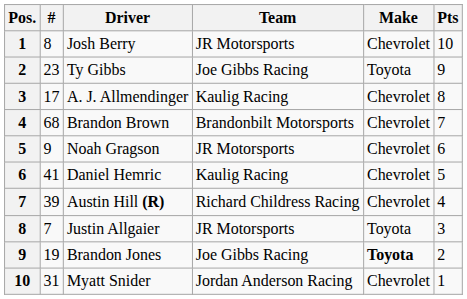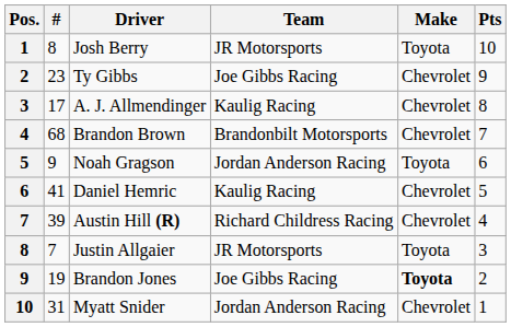 <table class="wikitable" style="font-size:95%">
 <tr>
 <th>Pos.</th>
 <th>#</th>
 <th>Driver</th>
 <th>Team</th>
 <th>Make</th>
 <th>Pts</th>
 </tr>
 <tr>
 <th>1</th>
 <td>8</td>
 <td>Josh Berry</td>
 <td>JR Motorsports</td>
-<td>Chevrolet</td>
+<td>Toyota</td>
 <td>10</td>
 </tr>
 <tr>
 <th>2</th>
 <td>23</td>
 <td>Ty Gibbs</td>
 <td>Joe Gibbs Racing</td>
-<td>Toyota</td>
+<td>Chevrolet</td>
 <td>9</td>
 </tr>
 <tr>
 <th>3</th>
 <td>17</td>
 <td>A. J. Allmendinger</td>
 <td>Kaulig Racing</td>
 <td>Chevrolet</td>
 <td>8</td>
 </tr>
 <tr>
 <th>4</th>
 <td>68</td>
 <td>Brandon Brown</td>
 <td>Brandonbilt Motorsports</td>
 <td>Chevrolet</td>
 <td>7</td>
 </tr>
 <tr>
 <th>5</th>
 <td>9</td>
 <td>Noah Gragson</td>
-<td>JR Motorsports</td>
-<td>Chevrolet</td>
+<td>Jordan Anderson Racing</td>
+<td>Toyota</td>
 <td>6</td>
 </tr>
 <tr>
 <th>6</th>
 <td>41</td>
 <td>Daniel Hemric</td>
 <td>Kaulig Racing</td>
 <td>Chevrolet</td>
 <td>5</td>
 </tr>
 <tr>
 <th>7</th>
 <td>39</td>
 <td>Austin Hill <strong>(R)</strong></td>
 <td>Richard Childress Racing</td>
 <td>Chevrolet</td>
 <td>4</td>
 </tr>
 <tr>
 <th>8</th>
 <td>7</td>
 <td>Justin Allgaier</td>
 <td>JR Motorsports</td>
 <td>Toyota</td>
 <td>3</td>
 </tr>
 <tr>
 <th>9</th>
 <td>19</td>
 <td>Brandon Jones</td>
 <td>Joe Gibbs Racing</td>
 <td><strong>Toyota</strong></td>
 <td>2</td>
 </tr>
 <tr>
 <th>10</th>
 <td>31</td>
 <td>Myatt Snider</td>
 <td>Jordan Anderson Racing</td>
 <td>Chevrolet</td>
 <td>1</td>
 </tr>
 </table>
